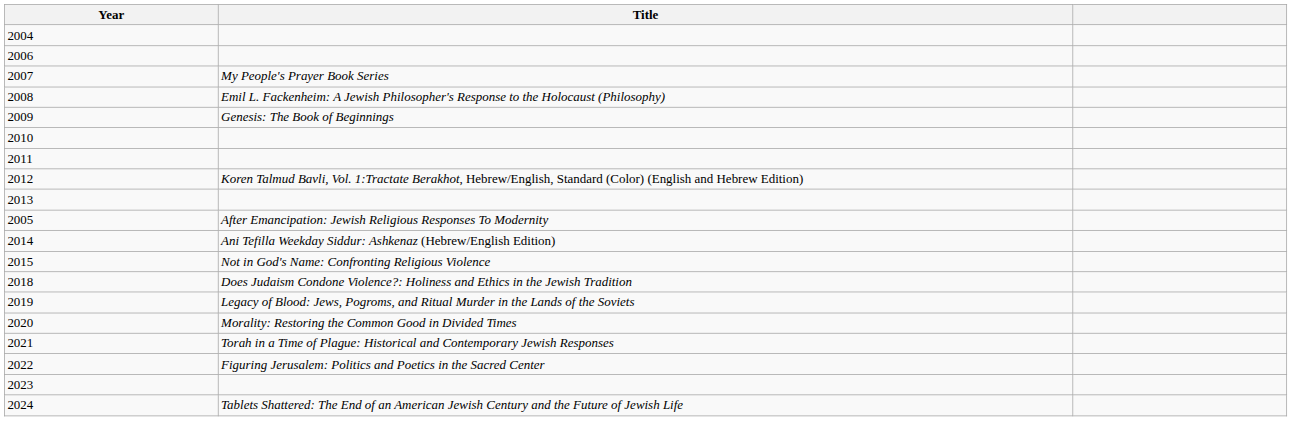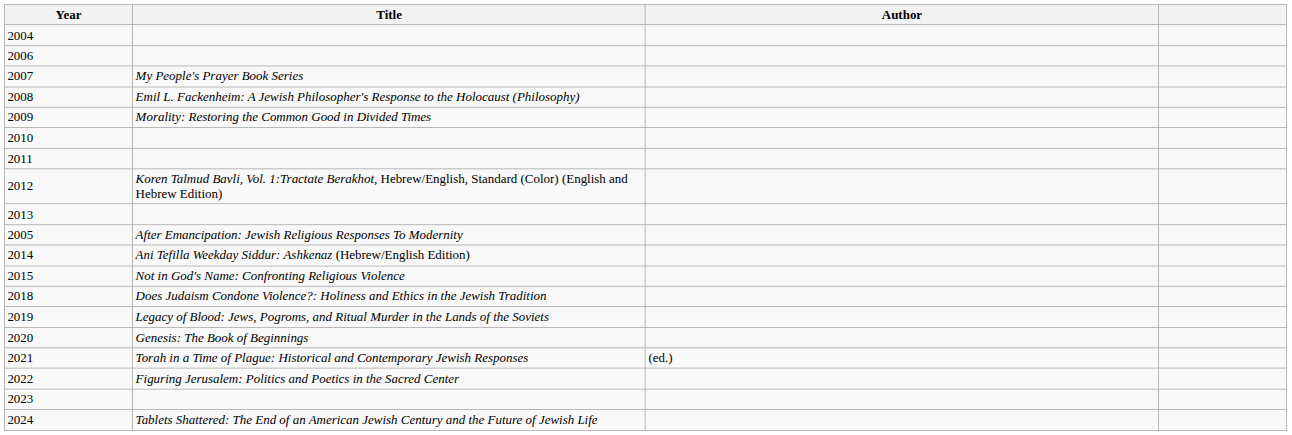 <table class="wikitable sortable" style="width:100%">
 <tr>
 <th scope="col" style="width:10%">Year</th>
 <th scope="col" style="width:40%">Title</th>
+<th scope="col" style="width:40%">Author</th>
 <th scope="col" style="width:10%"></th>
 </tr>
 <tr>
 <td>2004</td>
 <td><em></em></td>
 <td></td>
+<td></td>
 </tr>
 <tr>
 <td>2006</td>
 <td><em></em></td>
+<td></td>
 <td></td>
 </tr>
 <tr>
 <td>2007</td>
 <td><em>My People's Prayer Book Series</em></td>
 <td></td>
+<td></td>
 </tr>
 <tr>
 <td>2008</td>
 <td><em>Emil L. Fackenheim: A Jewish Philosopher's Response to the Holocaust (Philosophy)</em></td>
 <td></td>
+<td></td>
 </tr>
 <tr>
 <td>2009</td>
-<td><em>Genesis: The Book of Beginnings</em></td>
+<td><em>Morality: Restoring the Common Good in Divided Times</em></td>
+<td></td>
 <td></td>
 </tr>
 <tr>
 <td>2010</td>
 <td><em></em></td>
 <td></td>
+<td></td>
 </tr>
 <tr>
 <td>2011</td>
 <td><em></em></td>
+<td></td>
 <td></td>
 </tr>
 <tr>
 <td>2012</td>
 <td><em>Koren Talmud Bavli, Vol. 1:Tractate Berakhot</em>, Hebrew/English, Standard (Color) (English and Hebrew Edition)</td>
 <td></td>
+<td></td>
 </tr>
 <tr>
 <td>2013</td>
 <td><em></em></td>
+<td></td>
 <td></td>
 </tr>
 <tr>
 <td>2005</td>
 <td><em>After Emancipation: Jewish Religious Responses To Modernity</em></td>
 <td></td>
+<td></td>
 </tr>
 <tr>
 <td>2014</td>
 <td><em>Ani Tefilla Weekday Siddur: Ashkenaz</em> (Hebrew/English Edition)</td>
+<td></td>
 <td></td>
 </tr>
 <tr>
 <td>2015</td>
 <td><em>Not in God's Name: Confronting Religious Violence</em></td>
 <td></td>
+<td></td>
 </tr>
 <tr>
 <td>2018</td>
 <td><em>Does Judaism Condone Violence?: Holiness and Ethics in the Jewish Tradition</em></td>
+<td></td>
 <td></td>
 </tr>
 <tr>
 <td>2019</td>
 <td><em>Legacy of Blood: Jews, Pogroms, and Ritual Murder in the Lands of the Soviets</em></td>
 <td></td>
+<td></td>
 </tr>
 <tr>
 <td>2020</td>
-<td><em>Morality: Restoring the Common Good in Divided Times</em></td>
+<td><em>Genesis: The Book of Beginnings</em></td>
+<td></td>
 <td></td>
 </tr>
 <tr>
 <td>2021</td>
 <td><em>Torah in a Time of Plague: Historical and Contemporary Jewish Responses</em></td>
+<td> (ed.)</td>
 <td></td>
 </tr>
 <tr>
 <td>2022</td>
 <td><em>Figuring Jerusalem: Politics and Poetics in the Sacred Center</em></td>
 <td></td>
+<td></td>
 </tr>
 <tr>
 <td>2023</td>
 <td><em></em></td>
+<td></td>
 <td></td>
 </tr>
 <tr>
 <td>2024</td>
 <td><em>Tablets Shattered: The End of an American Jewish Century and the Future of Jewish Life</em></td>
 <td></td>
+<td></td>
 </tr>
 </table>
